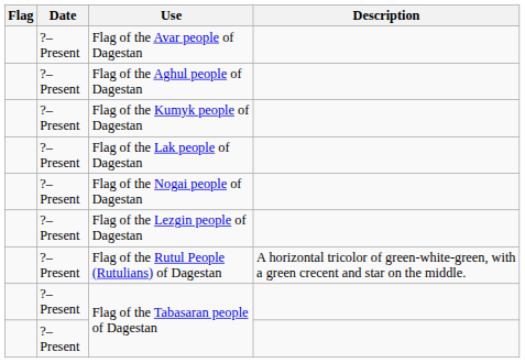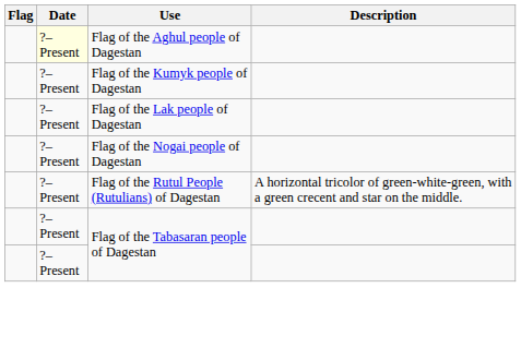 <table class="wikitable">
 <tr>
 <th><strong>Flag</strong></th>
 <th><strong>Date</strong></th>
 <th><strong>Use</strong></th>
 <th><strong>Description</strong></th>
 </tr>
 <tr>
 <td></td>
-<td>?–Present</td>
-<td>Flag of the <a href='#'>Avar people</a> of Dagestan</td>
-<td></td>
-</tr>
-<tr>
-<td></td>
-<td>?–Present</td>
+<td style="background: lightyellow;">?–Present</td>
 <td>Flag of the <a href='#'>Aghul people</a> of Dagestan</td>
 <td></td>
 </tr>
 <tr>
 <td></td>
 <td>?–Present</td>
 <td>Flag of the <a href='#'>Kumyk people</a> of Dagestan</td>
 <td></td>
 </tr>
 <tr>
 <td></td>
 <td>?–Present</td>
 <td>Flag of the <a href='#'>Lak people</a> of Dagestan</td>
 <td></td>
 </tr>
 <tr>
 <td></td>
 <td>?–Present</td>
 <td>Flag of the <a href='#'>Nogai people</a> of Dagestan</td>
 <td></td>
 </tr>
 <tr>
 <td></td>
 <td>?–Present</td>
-<td>Flag of the <a href='#'>Lezgin people</a> of Dagestan</td>
-<td></td>
-</tr>
-<tr>
-<td></td>
-<td>?–Present</td>
 <td>Flag of the <a href='#'>Rutul People (Rutulians)</a> of Dagestan</td>
 <td>A horizontal tricolor of green-white-green, with a green crecent and star on the middle.</td>
 </tr>
 <tr>
 <td></td>
 <td>?–Present</td>
 <td rowspan="2">Flag of the <a href='#'>Tabasaran people</a> of Dagestan</td>
 <td></td>
 </tr>
 <tr>
 <td></td>
 <td>?–Present</td>
 <td></td>
 </tr>
 </table>
